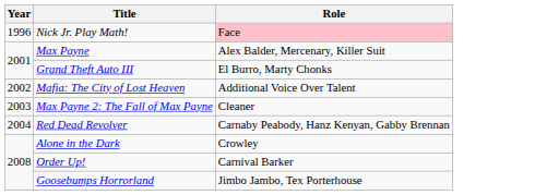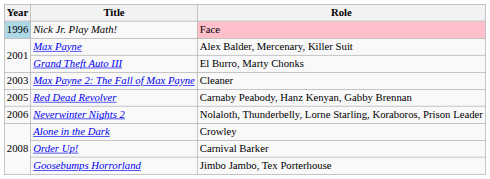 <table class="wikitable">
 <tr>
 <th>Year</th>
 <th>Title</th>
 <th>Role</th>
 </tr>
 <tr>
-<td>1996</td>
+<td style="background: lightblue;">1996</td>
 <td><em>Nick Jr. Play Math!</em></td>
 <td style="background: pink;">Face</td>
 </tr>
 <tr>
 <td rowspan="2">2001</td>
 <td><em><a href='#'>Max Payne</a></em></td>
 <td>Alex Balder, Mercenary, Killer Suit</td>
 </tr>
 <tr>
 <td><em><a href='#'>Grand Theft Auto III</a></em></td>
 <td>El Burro, Marty Chonks</td>
 </tr>
 <tr>
-<td>2002</td>
-<td><em><a href='#'>Mafia: The City of Lost Heaven</a></em></td>
-<td>Additional Voice Over Talent</td>
-</tr>
-<tr>
 <td>2003</td>
 <td><em><a href='#'>Max Payne 2: The Fall of Max Payne</a></em></td>
 <td>Cleaner</td>
 </tr>
 <tr>
-<td>2004</td>
+<td>2005</td>
 <td><em><a href='#'>Red Dead Revolver</a></em></td>
 <td>Carnaby Peabody, Hanz Kenyan, Gabby Brennan</td>
+</tr>
+<tr>
+<td>2006</td>
+<td><em><a href='#'>Neverwinter Nights 2</a></em></td>
+<td>Nolaloth, Thunderbelly, Lorne Starling, Koraboros, Prison Leader</td>
 </tr>
 <tr>
 <td rowspan="3">2008</td>
 <td><em><a href='#'>Alone in the Dark</a></em></td>
 <td>Crowley</td>
 </tr>
 <tr>
 <td><em><a href='#'>Order Up!</a></em></td>
 <td>Carnival Barker</td>
 </tr>
 <tr>
 <td><em><a href='#'>Goosebumps Horrorland</a></em></td>
 <td>Jimbo Jambo, Tex Porterhouse</td>
 </tr>
 </table>
